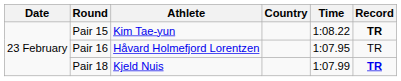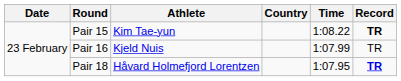 <table class="wikitable" style="text-align:center">
 <tr>
 <th>Date</th>
 <th>Round</th>
 <th>Athlete</th>
 <th>Country</th>
 <th>Time</th>
 <th>Record</th>
 </tr>
 <tr>
 <td rowspan=3>23 February</td>
 <td>Pair 15</td>
 <td align="left"><a href='#'>Kim Tae-yun</a></td>
 <td align="left"></td>
 <td>1:08.22</td>
 <td><strong>TR</strong></td>
 </tr>
 <tr>
 <td>Pair 16</td>
-<td align="left"><a href='#'>Håvard Holmefjord Lorentzen</a></td>
+<td align="left"><a href='#'>Kjeld Nuis</a></td>
 <td align="left"></td>
-<td>1:07.95</td>
+<td>1:07.99</td>
 <td>TR</td>
 </tr>
 <tr>
 <td>Pair 18</td>
-<td align="left"><a href='#'>Kjeld Nuis</a></td>
+<td align="left"><a href='#'>Håvard Holmefjord Lorentzen</a></td>
 <td align="left"></td>
-<td>1:07.99</td>
+<td>1:07.95</td>
 <td><strong><a href='#'>TR</a></strong></td>
 </tr>
 </table>
